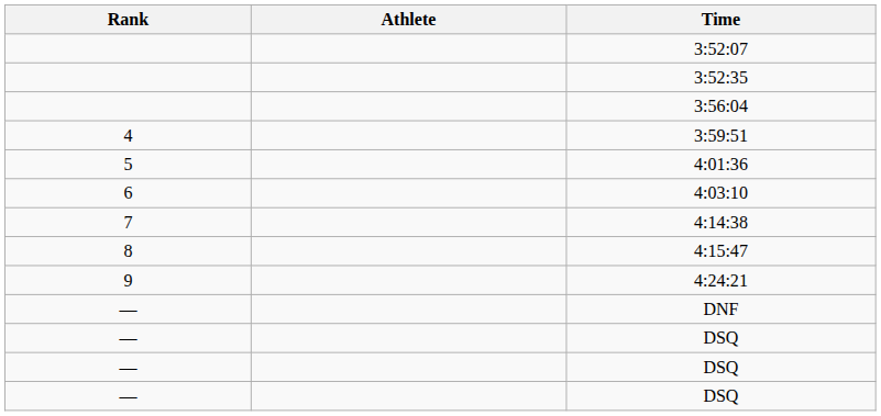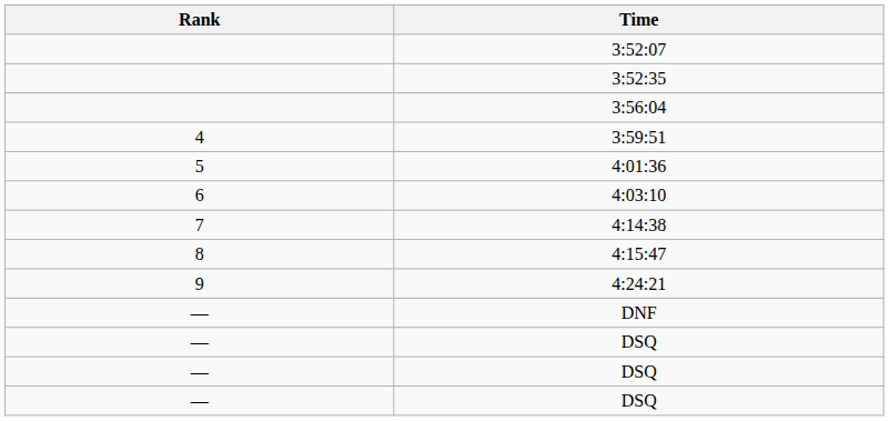 <table class="wikitable" style=" text-align:center; font-size:110%;" width="55%">
 <tr>
 <th>Rank</th>
-<th>Athlete</th>
 <th>Time</th>
 </tr>
 <tr>
 <td></td>
-<td align=left></td>
 <td>3:52:07</td>
 </tr>
 <tr>
 <td></td>
-<td align=left></td>
 <td>3:52:35</td>
 </tr>
 <tr>
 <td></td>
-<td align=left></td>
 <td>3:56:04</td>
 </tr>
 <tr>
 <td>4</td>
-<td align=left></td>
 <td>3:59:51</td>
 </tr>
 <tr>
 <td>5</td>
-<td align=left></td>
 <td>4:01:36</td>
 </tr>
 <tr>
 <td>6</td>
-<td align=left></td>
 <td>4:03:10</td>
 </tr>
 <tr>
 <td>7</td>
-<td align=left></td>
 <td>4:14:38</td>
 </tr>
 <tr>
 <td>8</td>
-<td align=left></td>
 <td>4:15:47</td>
 </tr>
 <tr>
 <td>9</td>
-<td align=left></td>
 <td>4:24:21</td>
 </tr>
 <tr>
 <td>—</td>
-<td align=left></td>
 <td>DNF</td>
 </tr>
 <tr>
 <td>—</td>
-<td align=left></td>
 <td>DSQ</td>
 </tr>
 <tr>
 <td>—</td>
-<td align=left></td>
 <td>DSQ</td>
 </tr>
 <tr>
 <td>—</td>
-<td align=left></td>
 <td>DSQ</td>
 </tr>
 </table>
